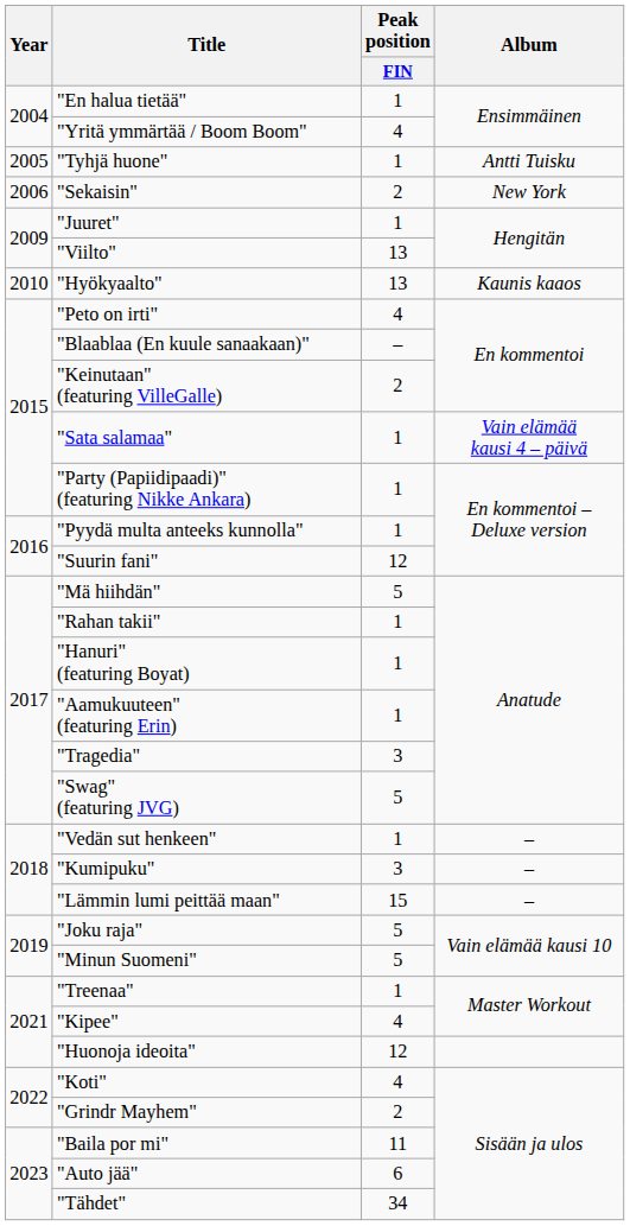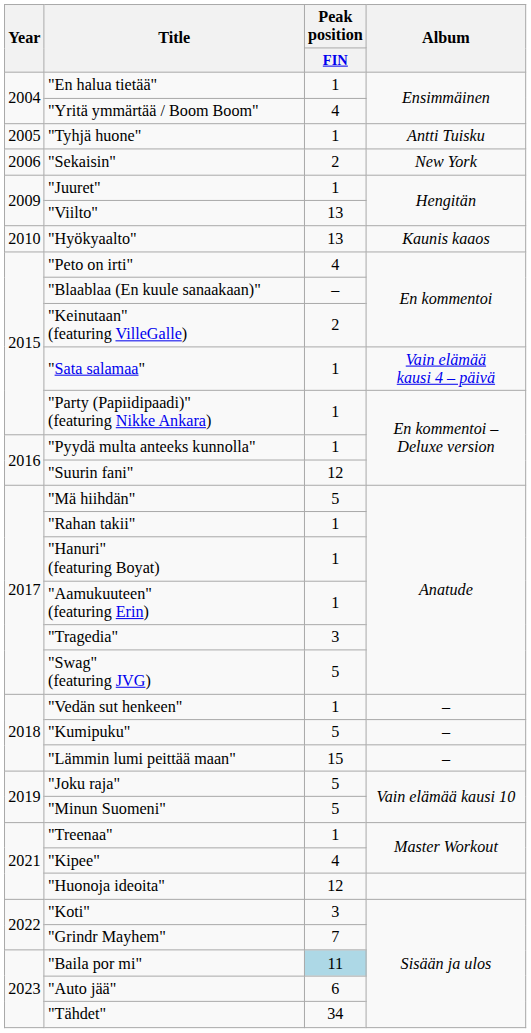 <table class="wikitable">
 <tr>
 <th rowspan="2" style="text-align:center; width:10px;">Year</th>
 <th rowspan="2" style="text-align:center; width:250px;">Title</th>
 <th style="text-align:center; width:20px;">Peak position</th>
 <th rowspan="2" style="text-align:center; width:150px;">Album</th>
 </tr>
 <tr>
 <th scope="col" style="width:3em;font-size:90%;"><a href='#'>FIN</a><br></th>
 </tr>
 <tr>
 <td style="text-align:center;" rowspan=2>2004</td>
 <td>"En halua tietää"</td>
 <td style="text-align:center;">1</td>
 <td style="text-align:center;" rowspan=2><em>Ensimmäinen</em></td>
 </tr>
 <tr>
 <td>"Yritä ymmärtää / Boom Boom"</td>
 <td style="text-align:center;">4</td>
 </tr>
 <tr>
 <td style="text-align:center;">2005</td>
 <td>"Tyhjä huone"</td>
 <td style="text-align:center;">1</td>
 <td style="text-align:center;"><em>Antti Tuisku</em></td>
 </tr>
 <tr>
 <td style="text-align:center;">2006</td>
 <td>"Sekaisin"</td>
 <td style="text-align:center;">2</td>
 <td style="text-align:center;"><em>New York</em></td>
 </tr>
 <tr>
 <td style="text-align:center;" rowspan=2>2009</td>
 <td>"Juuret"</td>
 <td style="text-align:center;">1</td>
 <td style="text-align:center;" rowspan=2><em>Hengitän</em></td>
 </tr>
 <tr>
 <td>"Viilto"</td>
 <td style="text-align:center;">13</td>
 </tr>
 <tr>
 <td style="text-align:center;">2010</td>
 <td>"Hyökyaalto"</td>
 <td style="text-align:center;">13</td>
 <td style="text-align:center;"><em>Kaunis kaaos</em></td>
 </tr>
 <tr>
 <td style="text-align:center;" rowspan=5>2015</td>
 <td>"Peto on irti"</td>
 <td style="text-align:center;">4</td>
 <td style="text-align:center;" rowspan=3><em>En kommentoi</em></td>
 </tr>
 <tr>
 <td>"Blaablaa (En kuule sanaakaan)"</td>
 <td style="text-align:center;">–</td>
 </tr>
 <tr>
 <td>"Keinutaan"<br><span>(featuring <a href='#'>VilleGalle</a>)</span></td>
 <td style="text-align:center;">2</td>
 </tr>
 <tr>
 <td>"<a href='#'>Sata salamaa</a>"</td>
 <td style="text-align:center;">1</td>
 <td style="text-align:center;"><em><a href='#'>Vain elämää<br>kausi 4 – päivä</a></em></td>
 </tr>
 <tr>
 <td>"Party (Papiidipaadi)"<br><span>(featuring <a href='#'>Nikke Ankara</a>)</span></td>
 <td style="text-align:center;">1</td>
 <td style="text-align:center;" rowspan=3><em>En kommentoi – Deluxe version</em></td>
 </tr>
 <tr>
 <td style="text-align:center;" rowspan=2>2016</td>
 <td>"Pyydä multa anteeks kunnolla"</td>
 <td style="text-align:center;">1</td>
 </tr>
 <tr>
 <td>"Suurin fani"</td>
 <td style="text-align:center;">12</td>
 </tr>
 <tr>
 <td style="text-align:center;" rowspan=6>2017</td>
 <td>"Mä hiihdän"</td>
 <td style="text-align:center;">5</td>
 <td style="text-align:center;" rowspan=6><em>Anatude</em></td>
 </tr>
 <tr>
 <td>"Rahan takii"</td>
 <td style="text-align:center;">1</td>
 </tr>
 <tr>
 <td>"Hanuri"<br><span>(featuring Boyat)</span></td>
 <td style="text-align:center;">1</td>
 </tr>
 <tr>
 <td>"Aamukuuteen"<br><span>(featuring <a href='#'>Erin</a>)</span></td>
 <td style="text-align:center;">1</td>
 </tr>
 <tr>
 <td>"Tragedia"</td>
 <td style="text-align:center;">3</td>
 </tr>
 <tr>
 <td>"Swag"<br><span>(featuring <a href='#'>JVG</a>)</span></td>
 <td style="text-align:center;">5</td>
 </tr>
 <tr>
 <td style="text-align:center;" rowspan=3>2018</td>
 <td>"Vedän sut henkeen"</td>
 <td style="text-align:center;">1</td>
 <td style="text-align:center;">–</td>
 </tr>
 <tr>
 <td>"Kumipuku"</td>
-<td style="text-align:center;">3<br></td>
+<td style="text-align:center;">5<br></td>
 <td style="text-align:center;">–</td>
 </tr>
 <tr>
 <td>"Lämmin lumi peittää maan"</td>
 <td style="text-align:center;">15<br></td>
 <td style="text-align:center;">–</td>
 </tr>
 <tr>
 <td style="text-align:center;" rowspan="2">2019</td>
 <td>"Joku raja"</td>
 <td style="text-align:center;">5<br></td>
 <td style="text-align:center;" rowspan="2"><em>Vain elämää kausi 10</em></td>
 </tr>
 <tr>
 <td>"Minun Suomeni"</td>
 <td style="text-align:center;">5<br></td>
 </tr>
 <tr>
 <td style="text-align:center;" rowspan="3">2021</td>
 <td>"Treenaa"</td>
 <td style="text-align:center;">1<br></td>
 <td style="text-align:center;" rowspan="2"><em>Master Workout</em></td>
 </tr>
 <tr>
 <td>"Kipee"</td>
 <td style="text-align:center;">4<br></td>
 </tr>
 <tr>
 <td>"Huonoja ideoita"<br></td>
 <td style="text-align:center;">12<br></td>
 <td></td>
 </tr>
 <tr>
 <td style="text-align:center;" rowspan="2">2022</td>
 <td>"Koti"</td>
-<td style="text-align:center;">4<br></td>
+<td style="text-align:center;">3<br></td>
 <td style="text-align:center" rowspan="5"><em>Sisään ja ulos</em></td>
 </tr>
 <tr>
 <td>"Grindr Mayhem"<br></td>
-<td style="text-align:center;">2<br></td>
+<td style="text-align:center;">7<br></td>
 </tr>
 <tr>
 <td style="text-align:center;" rowspan="3">2023</td>
 <td>"Baila por mi"</td>
-<td style="text-align:center;">11<br></td>
+<td style="background: lightblue; text-align:center;">11<br></td>
 </tr>
 <tr>
 <td>"Auto jää"<br></td>
 <td style="text-align:center;">6<br></td>
 </tr>
 <tr>
 <td>"Tähdet"</td>
 <td style="text-align:center;">34<br></td>
 </tr>
 </table>
